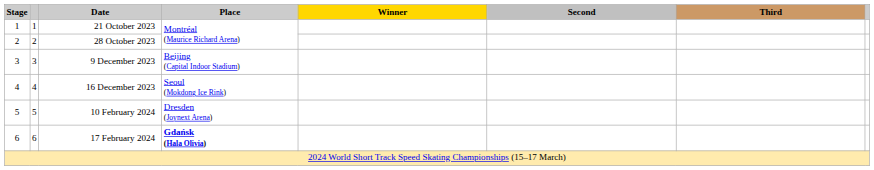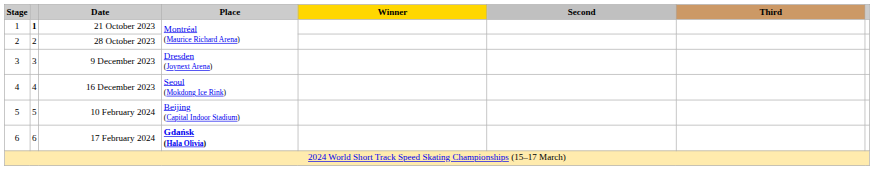 <table class="wikitable plainrowheaders" style="background:#fff; font-size:86%; line-height:16px; border:grey solid 1px; border-collapse:collapse;">
 <tr>
 <th scope="col" style="background:#ccc; width=10 px;">Stage</th>
 <th scope="col" style="background:#ccc; width=10 px;"></th>
 <th scope="col" style="background:#ccc; width:180px;">Date</th>
 <th scope="col" style="background:#ccc; width:200px;">Place</th>
 <th scope="col" style="background:gold; width:280px;">Winner</th>
 <th scope="col" style="background:silver; width:280px;">Second</th>
 <th scope="col" style="background:#c96; width:280px;">Third</th>
 <th scope="col" style="background:#ccc; width=10 px;"></th>
 </tr>
 <tr>
 <td align="center">1</td>
-<td align="center">1</td>
+<td align="center"><strong>1</strong></td>
 <td align="right">21 October 2023  </td>
 <td rowspan="2"> <a href='#'>Montréal</a><br><small>(<a href='#'>Maurice Richard Arena</a>)</small></td>
 <td></td>
 <td></td>
 <td></td>
 <td></td>
 </tr>
 <tr>
 <td align="center">2</td>
 <td align="center">2</td>
 <td align="right">28 October 2023  </td>
 <td></td>
 <td></td>
 <td></td>
 <td></td>
 </tr>
 <tr>
 <td align="center">3</td>
 <td align="center">3</td>
 <td align="right">9 December 2023  </td>
-<td> <a href='#'>Beijing</a><br><small>(<a href='#'>Capital Indoor Stadium</a>)</small></td>
+<td> <a href='#'>Dresden</a><br><small>(<a href='#'>Joynext Arena</a>)</small></td>
 <td></td>
 <td></td>
 <td></td>
 <td></td>
 </tr>
 <tr>
 <td align="center">4</td>
 <td align="center">4</td>
 <td align="right">16 December 2023  </td>
 <td> <a href='#'>Seoul</a><br><small>(<a href='#'>Mokdong Ice Rink</a>)</small></td>
 <td></td>
 <td></td>
 <td><em> <br> </td>
 <td></td>
 </tr>
 <tr>
 <td align="center">5</td>
 <td align="center">5</td>
 <td align="right">10 February 2024  </td>
-<td> <a href='#'>Dresden</a><br><small>(<a href='#'>Joynext Arena</a>)</small></td>
+<td> <a href='#'>Beijing</a><br><small>(<a href='#'>Capital Indoor Stadium</a>)</small></td>
 <td></td>
 <td></td>
 <td></td>
 <td></td>
 </tr>
 <tr>
 <td align="center">6</td>
 <td align="center">6</td>
 <td align="right">17 February 2024  </td>
 <td><strong> <a href='#'>Gdańsk</a><br><small>(<a href='#'>Hala Olivia</a>)</small></strong></td>
 <td></td>
 <td></td>
 <td></td>
 <td></td>
 </tr>
 <tr style="background:#FFEBAD">
 <td align=center colspan=8><a href='#'>2024 World Short Track Speed Skating Championships</a> (15–17 March)</td>
 </tr>
 </table>
